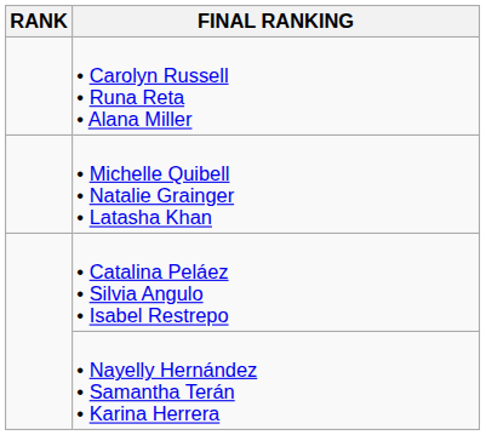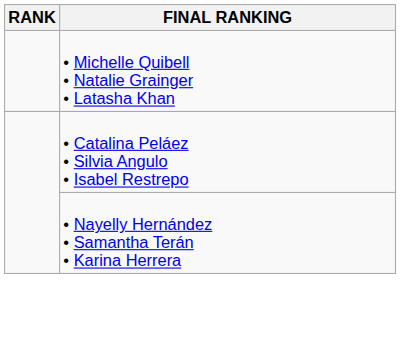 <table class="wikitable" style="font-size:95%;">
 <tr>
 <th>RANK</th>
 <th align="left" style="width: 20em">FINAL RANKING</th>
-</tr>
-<tr>
-<td align="center"></td>
-<td><br>• <a href='#'>Carolyn Russell</a><br>• <a href='#'>Runa Reta</a><br>• <a href='#'>Alana Miller</a></td>
 </tr>
 <tr>
 <td align="center"></td>
 <td><br>• <a href='#'>Michelle Quibell</a><br>• <a href='#'>Natalie Grainger</a><br>• <a href='#'>Latasha Khan</a></td>
 </tr>
 <tr>
 <td rowspan=2 align="center"></td>
 <td><br>• <a href='#'>Catalina Peláez</a><br>• <a href='#'>Silvia Angulo</a><br>• <a href='#'>Isabel Restrepo</a></td>
 </tr>
 <tr>
 <td><br>• <a href='#'>Nayelly Hernández</a><br>• <a href='#'>Samantha Terán</a><br>• <a href='#'>Karina Herrera</a></td>
 </tr>
 </table>
